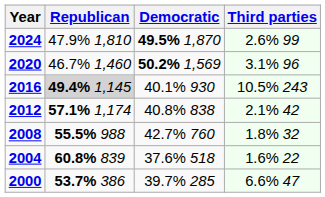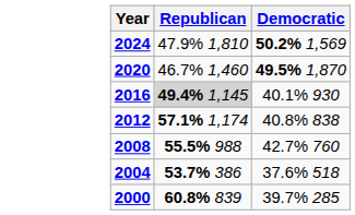 <table class="wikitable" style="float:right; font-size:95%;">
 <tr bgcolor=lightgrey>
 <th>Year</th>
 <th><a href='#'>Republican</a></th>
 <th><a href='#'>Democratic</a></th>
-<th><a href='#'>Third parties</a></th>
 </tr>
 <tr>
 <td style="text-align:center;" ><strong><a href='#'>2024</a></strong></td>
 <td style="text-align:center;" >47.9% <em>1,810</em></td>
-<td style="text-align:center;" ><strong>49.5%</strong> <em>1,870</em></td>
-<td style="text-align:center; background:honeyDew;">2.6% <em>99</em></td>
+<td style="text-align:center;" ><strong>50.2%</strong> <em>1,569</em></td>
 </tr>
 <tr>
 <td style="text-align:center;" ><strong><a href='#'>2020</a></strong></td>
 <td style="text-align:center;" >46.7% <em>1,460</em></td>
-<td style="text-align:center;" ><strong>50.2%</strong> <em>1,569</em></td>
-<td style="text-align:center; background:honeyDew;">3.1% <em>96</em></td>
+<td style="text-align:center;" ><strong>49.5%</strong> <em>1,870</em></td>
 </tr>
 <tr>
 <td style="text-align:center;" ><strong><a href='#'>2016</a></strong></td>
 <td style="background: lightgrey; text-align:center;" ><strong>49.4%</strong> <em>1,145</em></td>
 <td style="text-align:center;" >40.1% <em>930</em></td>
-<td style="text-align:center; background:honeyDew;">10.5% <em>243</em></td>
 </tr>
 <tr>
 <td style="text-align:center;" ><strong><a href='#'>2012</a></strong></td>
 <td style="text-align:center;" ><strong>57.1%</strong> <em>1,174</em></td>
 <td style="text-align:center;" >40.8% <em>838</em></td>
-<td style="text-align:center; background:honeyDew;">2.1% <em>42</em></td>
 </tr>
 <tr>
 <td style="text-align:center;" ><strong><a href='#'>2008</a></strong></td>
 <td style="text-align:center;" ><strong>55.5%</strong> <em>988</em></td>
 <td style="text-align:center;" >42.7% <em>760</em></td>
-<td style="text-align:center; background:honeyDew;">1.8% <em>32</em></td>
 </tr>
 <tr>
 <td style="text-align:center;" ><strong><a href='#'>2004</a></strong></td>
-<td style="text-align:center;" ><strong>60.8%</strong> <em>839</em></td>
+<td style="text-align:center;" ><strong>53.7%</strong> <em>386</em></td>
 <td style="text-align:center;" >37.6% <em>518</em></td>
-<td style="text-align:center; background:honeyDew;">1.6% <em>22</em></td>
 </tr>
 <tr>
 <td style="text-align:center;" ><strong><a href='#'>2000</a></strong></td>
-<td style="text-align:center;" ><strong>53.7%</strong> <em>386</em></td>
+<td style="text-align:center;" ><strong>60.8%</strong> <em>839</em></td>
 <td style="text-align:center;" >39.7% <em>285</em></td>
-<td style="text-align:center; background:honeyDew;">6.6% <em>47</em></td>
 </tr>
 </table>
